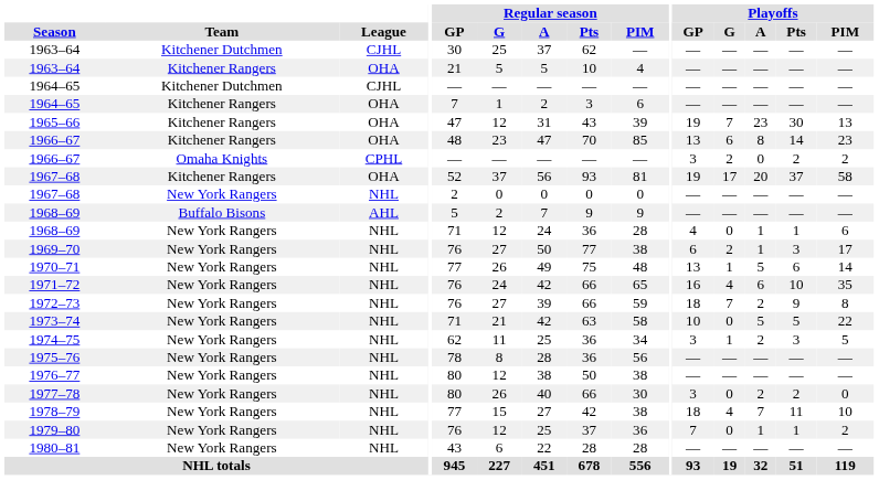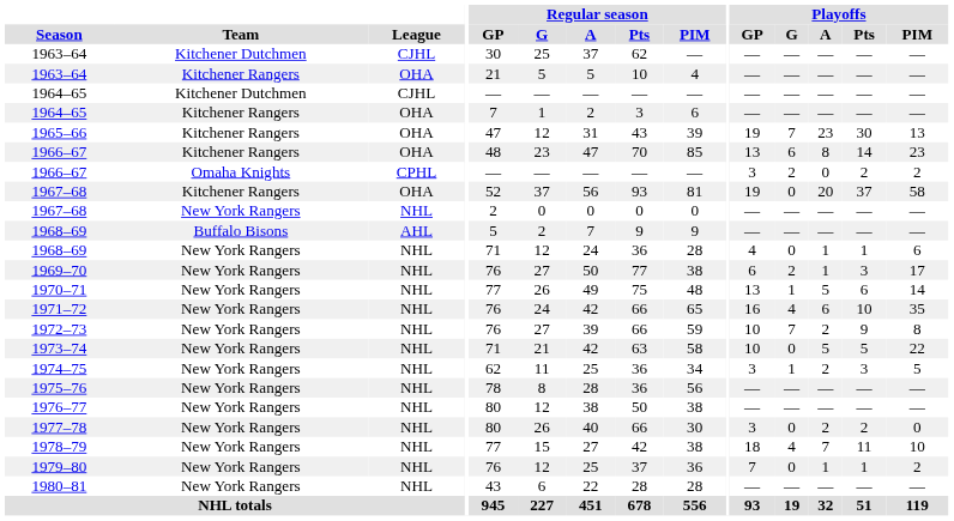 <table border="0" cellpadding="1" cellspacing="0" style="text-align:center; width:60em">
 <tr bgcolor="#e0e0e0">
 <th colspan="3" bgcolor="#ffffff"></th>
 <th rowspan="100" bgcolor="#ffffff"></th>
 <th colspan="5"><a href='#'>Regular season</a></th>
 <th rowspan="100" bgcolor="#ffffff"></th>
 <th colspan="5"><a href='#'>Playoffs</a></th>
 </tr>
 <tr bgcolor="#e0e0e0">
 <th><a href='#'>Season</a></th>
 <th>Team</th>
 <th>League</th>
 <th>GP</th>
 <th><a href='#'>G</a></th>
 <th><a href='#'>A</a></th>
 <th><a href='#'>Pts</a></th>
 <th><a href='#'>PIM</a></th>
 <th>GP</th>
 <th>G</th>
 <th>A</th>
 <th>Pts</th>
 <th>PIM</th>
 </tr>
 <tr>
 <td>1963–64</td>
 <td><a href='#'>Kitchener Dutchmen</a></td>
 <td><a href='#'>CJHL</a></td>
 <td>30</td>
 <td>25</td>
 <td>37</td>
 <td>62</td>
 <td>—</td>
 <td>—</td>
 <td>—</td>
 <td>—</td>
 <td>—</td>
 <td>—</td>
 </tr>
 <tr bgcolor="#f0f0f0">
 <td><a href='#'>1963–64</a></td>
 <td><a href='#'>Kitchener Rangers</a></td>
 <td><a href='#'>OHA</a></td>
 <td>21</td>
 <td>5</td>
 <td>5</td>
 <td>10</td>
 <td>4</td>
 <td>—</td>
 <td>—</td>
 <td>—</td>
 <td>—</td>
 <td>—</td>
 </tr>
 <tr>
 <td>1964–65</td>
 <td>Kitchener Dutchmen</td>
 <td>CJHL</td>
 <td>—</td>
 <td>—</td>
 <td>—</td>
 <td>—</td>
 <td>—</td>
 <td>—</td>
 <td>—</td>
 <td>—</td>
 <td>—</td>
 <td>—</td>
 </tr>
 <tr bgcolor="#f0f0f0">
 <td><a href='#'>1964–65</a></td>
 <td>Kitchener Rangers</td>
 <td>OHA</td>
 <td>7</td>
 <td>1</td>
 <td>2</td>
 <td>3</td>
 <td>6</td>
 <td>—</td>
 <td>—</td>
 <td>—</td>
 <td>—</td>
 <td>—</td>
 </tr>
 <tr>
 <td><a href='#'>1965–66</a></td>
 <td>Kitchener Rangers</td>
 <td>OHA</td>
 <td>47</td>
 <td>12</td>
 <td>31</td>
 <td>43</td>
 <td>39</td>
 <td>19</td>
 <td>7</td>
 <td>23</td>
 <td>30</td>
 <td>13</td>
 </tr>
 <tr bgcolor="#f0f0f0">
 <td><a href='#'>1966–67</a></td>
 <td>Kitchener Rangers</td>
 <td>OHA</td>
 <td>48</td>
 <td>23</td>
 <td>47</td>
 <td>70</td>
 <td>85</td>
 <td>13</td>
 <td>6</td>
 <td>8</td>
 <td>14</td>
 <td>23</td>
 </tr>
 <tr>
 <td><a href='#'>1966–67</a></td>
 <td><a href='#'>Omaha Knights</a></td>
 <td><a href='#'>CPHL</a></td>
 <td>—</td>
 <td>—</td>
 <td>—</td>
 <td>—</td>
 <td>—</td>
 <td>3</td>
 <td>2</td>
 <td>0</td>
 <td>2</td>
 <td>2</td>
 </tr>
 <tr bgcolor="#f0f0f0">
 <td><a href='#'>1967–68</a></td>
 <td>Kitchener Rangers</td>
 <td>OHA</td>
 <td>52</td>
 <td>37</td>
 <td>56</td>
 <td>93</td>
 <td>81</td>
 <td>19</td>
-<td>17</td>
+<td>0</td>
 <td>20</td>
 <td>37</td>
 <td>58</td>
 </tr>
 <tr>
 <td><a href='#'>1967–68</a></td>
 <td><a href='#'>New York Rangers</a></td>
 <td><a href='#'>NHL</a></td>
 <td>2</td>
 <td>0</td>
 <td>0</td>
 <td>0</td>
 <td>0</td>
 <td>—</td>
 <td>—</td>
 <td>—</td>
 <td>—</td>
 <td>—</td>
 </tr>
 <tr bgcolor="#f0f0f0">
 <td><a href='#'>1968–69</a></td>
 <td><a href='#'>Buffalo Bisons</a></td>
 <td><a href='#'>AHL</a></td>
 <td>5</td>
 <td>2</td>
 <td>7</td>
 <td>9</td>
 <td>9</td>
 <td>—</td>
 <td>—</td>
 <td>—</td>
 <td>—</td>
 <td>—</td>
 </tr>
 <tr>
 <td><a href='#'>1968–69</a></td>
 <td>New York Rangers</td>
 <td>NHL</td>
 <td>71</td>
 <td>12</td>
 <td>24</td>
 <td>36</td>
 <td>28</td>
 <td>4</td>
 <td>0</td>
 <td>1</td>
 <td>1</td>
 <td>6</td>
 </tr>
 <tr bgcolor="#f0f0f0">
 <td><a href='#'>1969–70</a></td>
 <td>New York Rangers</td>
 <td>NHL</td>
 <td>76</td>
 <td>27</td>
 <td>50</td>
 <td>77</td>
 <td>38</td>
 <td>6</td>
 <td>2</td>
 <td>1</td>
 <td>3</td>
 <td>17</td>
 </tr>
 <tr>
 <td><a href='#'>1970–71</a></td>
 <td>New York Rangers</td>
 <td>NHL</td>
 <td>77</td>
 <td>26</td>
 <td>49</td>
 <td>75</td>
 <td>48</td>
 <td>13</td>
 <td>1</td>
 <td>5</td>
 <td>6</td>
 <td>14</td>
 </tr>
 <tr bgcolor="#f0f0f0">
 <td><a href='#'>1971–72</a></td>
 <td>New York Rangers</td>
 <td>NHL</td>
 <td>76</td>
 <td>24</td>
 <td>42</td>
 <td>66</td>
 <td>65</td>
 <td>16</td>
 <td>4</td>
 <td>6</td>
 <td>10</td>
 <td>35</td>
 </tr>
 <tr>
 <td><a href='#'>1972–73</a></td>
 <td>New York Rangers</td>
 <td>NHL</td>
 <td>76</td>
 <td>27</td>
 <td>39</td>
 <td>66</td>
 <td>59</td>
-<td>18</td>
+<td>10</td>
 <td>7</td>
 <td>2</td>
 <td>9</td>
 <td>8</td>
 </tr>
 <tr bgcolor="#f0f0f0">
 <td><a href='#'>1973–74</a></td>
 <td>New York Rangers</td>
 <td>NHL</td>
 <td>71</td>
 <td>21</td>
 <td>42</td>
 <td>63</td>
 <td>58</td>
 <td>10</td>
 <td>0</td>
 <td>5</td>
 <td>5</td>
 <td>22</td>
 </tr>
 <tr>
 <td><a href='#'>1974–75</a></td>
 <td>New York Rangers</td>
 <td>NHL</td>
 <td>62</td>
 <td>11</td>
 <td>25</td>
 <td>36</td>
 <td>34</td>
 <td>3</td>
 <td>1</td>
 <td>2</td>
 <td>3</td>
 <td>5</td>
 </tr>
 <tr bgcolor="#f0f0f0">
 <td><a href='#'>1975–76</a></td>
 <td>New York Rangers</td>
 <td>NHL</td>
 <td>78</td>
 <td>8</td>
 <td>28</td>
 <td>36</td>
 <td>56</td>
 <td>—</td>
 <td>—</td>
 <td>—</td>
 <td>—</td>
 <td>—</td>
 </tr>
 <tr>
 <td><a href='#'>1976–77</a></td>
 <td>New York Rangers</td>
 <td>NHL</td>
 <td>80</td>
 <td>12</td>
 <td>38</td>
 <td>50</td>
 <td>38</td>
 <td>—</td>
 <td>—</td>
 <td>—</td>
 <td>—</td>
 <td>—</td>
 </tr>
 <tr bgcolor="#f0f0f0">
 <td><a href='#'>1977–78</a></td>
 <td>New York Rangers</td>
 <td>NHL</td>
 <td>80</td>
 <td>26</td>
 <td>40</td>
 <td>66</td>
 <td>30</td>
 <td>3</td>
 <td>0</td>
 <td>2</td>
 <td>2</td>
 <td>0</td>
 </tr>
 <tr>
 <td><a href='#'>1978–79</a></td>
 <td>New York Rangers</td>
 <td>NHL</td>
 <td>77</td>
 <td>15</td>
 <td>27</td>
 <td>42</td>
 <td>38</td>
 <td>18</td>
 <td>4</td>
 <td>7</td>
 <td>11</td>
 <td>10</td>
 </tr>
 <tr bgcolor="#f0f0f0">
 <td><a href='#'>1979–80</a></td>
 <td>New York Rangers</td>
 <td>NHL</td>
 <td>76</td>
 <td>12</td>
 <td>25</td>
 <td>37</td>
 <td>36</td>
 <td>7</td>
 <td>0</td>
 <td>1</td>
 <td>1</td>
 <td>2</td>
 </tr>
 <tr>
 <td><a href='#'>1980–81</a></td>
 <td>New York Rangers</td>
 <td>NHL</td>
 <td>43</td>
 <td>6</td>
 <td>22</td>
 <td>28</td>
 <td>28</td>
 <td>—</td>
 <td>—</td>
 <td>—</td>
 <td>—</td>
 <td>—</td>
 </tr>
 <tr bgcolor="#e0e0e0">
 <th colspan="3">NHL totals</th>
 <th>945</th>
 <th>227</th>
 <th>451</th>
 <th>678</th>
 <th>556</th>
 <th>93</th>
 <th>19</th>
 <th>32</th>
 <th>51</th>
 <th>119</th>
 </tr>
 </table>
